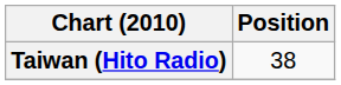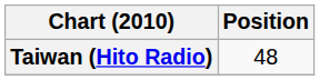 <table class="wikitable plainrowheaders">
 <tr>
 <th>Chart (2010)</th>
 <th>Position</th>
 </tr>
 <tr>
 <th scope="row">Taiwan (<a href='#'>Hito Radio</a>)</th>
-<td style="text-align:center;">38</td>
+<td style="text-align:center;">48</td>
 </tr>
 <tr>
 </tr>
 </table>
